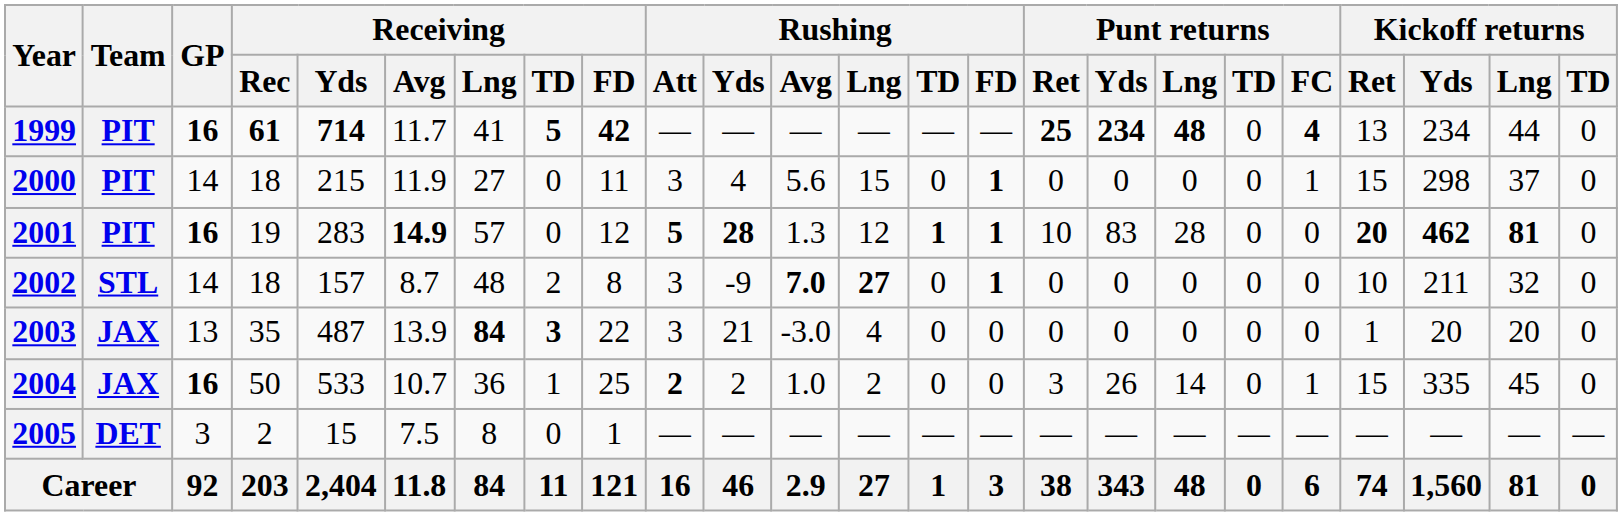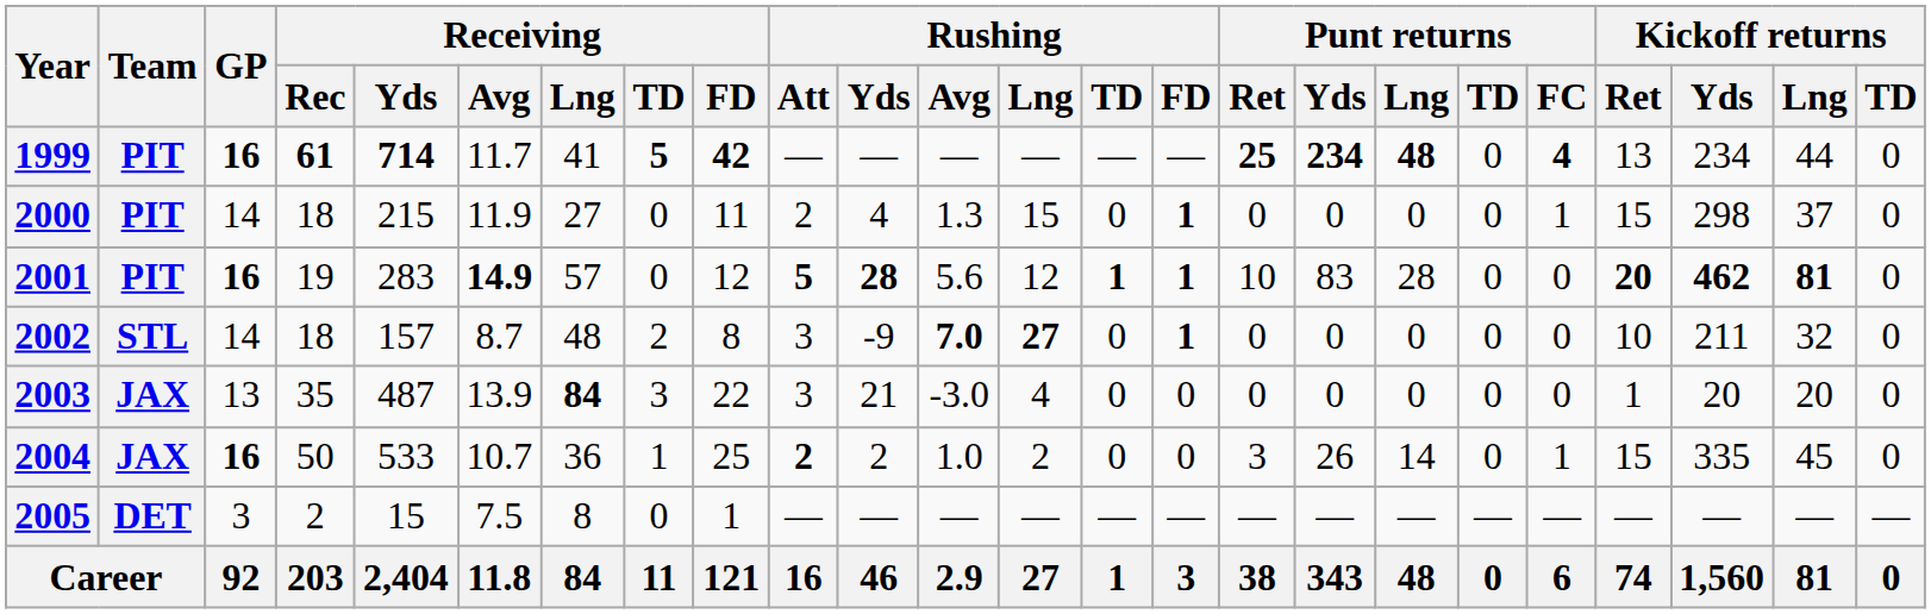 <table class="wikitable" style="text-align:center;">
 <tr>
 <th rowspan="2">Year</th>
 <th rowspan="2">Team</th>
 <th rowspan="2">GP</th>
 <th colspan="6">Receiving</th>
 <th colspan="6">Rushing</th>
 <th colspan="5">Punt returns</th>
 <th colspan="4">Kickoff returns</th>
 </tr>
 <tr>
 <th>Rec</th>
 <th>Yds</th>
 <th>Avg</th>
 <th>Lng</th>
 <th>TD</th>
 <th>FD</th>
 <th>Att</th>
 <th>Yds</th>
 <th>Avg</th>
 <th>Lng</th>
 <th>TD</th>
 <th>FD</th>
 <th>Ret</th>
 <th>Yds</th>
 <th>Lng</th>
 <th>TD</th>
 <th>FC</th>
 <th>Ret</th>
 <th>Yds</th>
 <th>Lng</th>
 <th>TD</th>
 </tr>
 <tr>
 <th><a href='#'>1999</a></th>
 <th><a href='#'>PIT</a></th>
 <td><strong>16</strong></td>
 <td><strong>61</strong></td>
 <td><strong>714</strong></td>
 <td>11.7</td>
 <td>41</td>
 <td><strong>5</strong></td>
 <td><strong>42</strong></td>
 <td>—</td>
 <td>—</td>
 <td>—</td>
 <td>—</td>
 <td>—</td>
 <td>—</td>
 <td><strong>25</strong></td>
 <td><strong>234</strong></td>
 <td><strong>48</strong></td>
 <td>0</td>
 <td><strong>4</strong></td>
 <td>13</td>
 <td>234</td>
 <td>44</td>
 <td>0</td>
 </tr>
 <tr>
 <th><a href='#'>2000</a></th>
 <th><a href='#'>PIT</a></th>
 <td>14</td>
 <td>18</td>
 <td>215</td>
 <td>11.9</td>
 <td>27</td>
 <td>0</td>
 <td>11</td>
-<td>3</td>
+<td>2</td>
 <td>4</td>
-<td>5.6</td>
+<td>1.3</td>
 <td>15</td>
 <td>0</td>
 <td><strong>1</strong></td>
 <td>0</td>
 <td>0</td>
 <td>0</td>
 <td>0</td>
 <td>1</td>
 <td>15</td>
 <td>298</td>
 <td>37</td>
 <td>0</td>
 </tr>
 <tr>
 <th><a href='#'>2001</a></th>
 <th><a href='#'>PIT</a></th>
 <td><strong>16</strong></td>
 <td>19</td>
 <td>283</td>
 <td><strong>14.9</strong></td>
 <td>57</td>
 <td>0</td>
 <td>12</td>
 <td><strong>5</strong></td>
 <td><strong>28</strong></td>
-<td>1.3</td>
+<td>5.6</td>
 <td>12</td>
 <td><strong>1</strong></td>
 <td><strong>1</strong></td>
 <td>10</td>
 <td>83</td>
 <td>28</td>
 <td>0</td>
 <td>0</td>
 <td><strong>20</strong></td>
 <td><strong>462</strong></td>
 <td><strong>81</strong></td>
 <td>0</td>
 </tr>
 <tr>
 <th><a href='#'>2002</a></th>
 <th><a href='#'>STL</a></th>
 <td>14</td>
 <td>18</td>
 <td>157</td>
 <td>8.7</td>
 <td>48</td>
 <td>2</td>
 <td>8</td>
 <td>3</td>
 <td>-9</td>
 <td><strong>7.0</strong></td>
 <td><strong>27</strong></td>
 <td>0</td>
 <td><strong>1</strong></td>
 <td>0</td>
 <td>0</td>
 <td>0</td>
 <td>0</td>
 <td>0</td>
 <td>10</td>
 <td>211</td>
 <td>32</td>
 <td>0</td>
 </tr>
 <tr>
 <th><a href='#'>2003</a></th>
 <th><a href='#'>JAX</a></th>
 <td>13</td>
 <td>35</td>
 <td>487</td>
 <td>13.9</td>
 <td><strong>84</strong></td>
-<td><strong>3</strong></td>
+<td>3</td>
 <td>22</td>
 <td>3</td>
 <td>21</td>
 <td>-3.0</td>
 <td>4</td>
 <td>0</td>
 <td>0</td>
 <td>0</td>
 <td>0</td>
 <td>0</td>
 <td>0</td>
 <td>0</td>
 <td>1</td>
 <td>20</td>
 <td>20</td>
 <td>0</td>
 </tr>
 <tr>
 <th><a href='#'>2004</a></th>
 <th><a href='#'>JAX</a></th>
 <td><strong>16</strong></td>
 <td>50</td>
 <td>533</td>
 <td>10.7</td>
 <td>36</td>
 <td>1</td>
 <td>25</td>
 <td><strong>2</strong></td>
 <td>2</td>
 <td>1.0</td>
 <td>2</td>
 <td>0</td>
 <td>0</td>
 <td>3</td>
 <td>26</td>
 <td>14</td>
 <td>0</td>
 <td>1</td>
 <td>15</td>
 <td>335</td>
 <td>45</td>
 <td>0</td>
 </tr>
 <tr>
 <th><a href='#'>2005</a></th>
 <th><a href='#'>DET</a></th>
 <td>3</td>
 <td>2</td>
 <td>15</td>
 <td>7.5</td>
 <td>8</td>
 <td>0</td>
 <td>1</td>
 <td>—</td>
 <td>—</td>
 <td>—</td>
 <td>—</td>
 <td>—</td>
 <td>—</td>
 <td>—</td>
 <td>—</td>
 <td>—</td>
 <td>—</td>
 <td>—</td>
 <td>—</td>
 <td>—</td>
 <td>—</td>
 <td>—</td>
 </tr>
 <tr>
 <th colspan="2">Career</th>
 <th>92</th>
 <th>203</th>
 <th>2,404</th>
 <th>11.8</th>
 <th>84</th>
 <th>11</th>
 <th>121</th>
 <th>16</th>
 <th>46</th>
 <th>2.9</th>
 <th>27</th>
 <th>1</th>
 <th>3</th>
 <th>38</th>
 <th>343</th>
 <th>48</th>
 <th>0</th>
 <th>6</th>
 <th>74</th>
 <th>1,560</th>
 <th>81</th>
 <th>0</th>
 </tr>
 </table>
